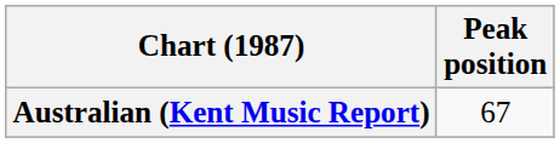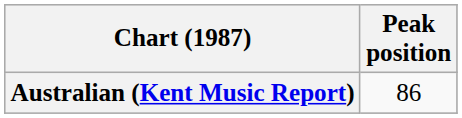 <table class="wikitable sortable plainrowheaders" style="text-align:center">
 <tr>
 <th scope="col">Chart (1987)</th>
 <th scope="col">Peak<br>position</th>
 </tr>
 <tr>
 <th scope="row">Australian (<a href='#'>Kent Music Report</a>)</th>
-<td>67</td>
+<td>86</td>
 </tr>
 </table>
